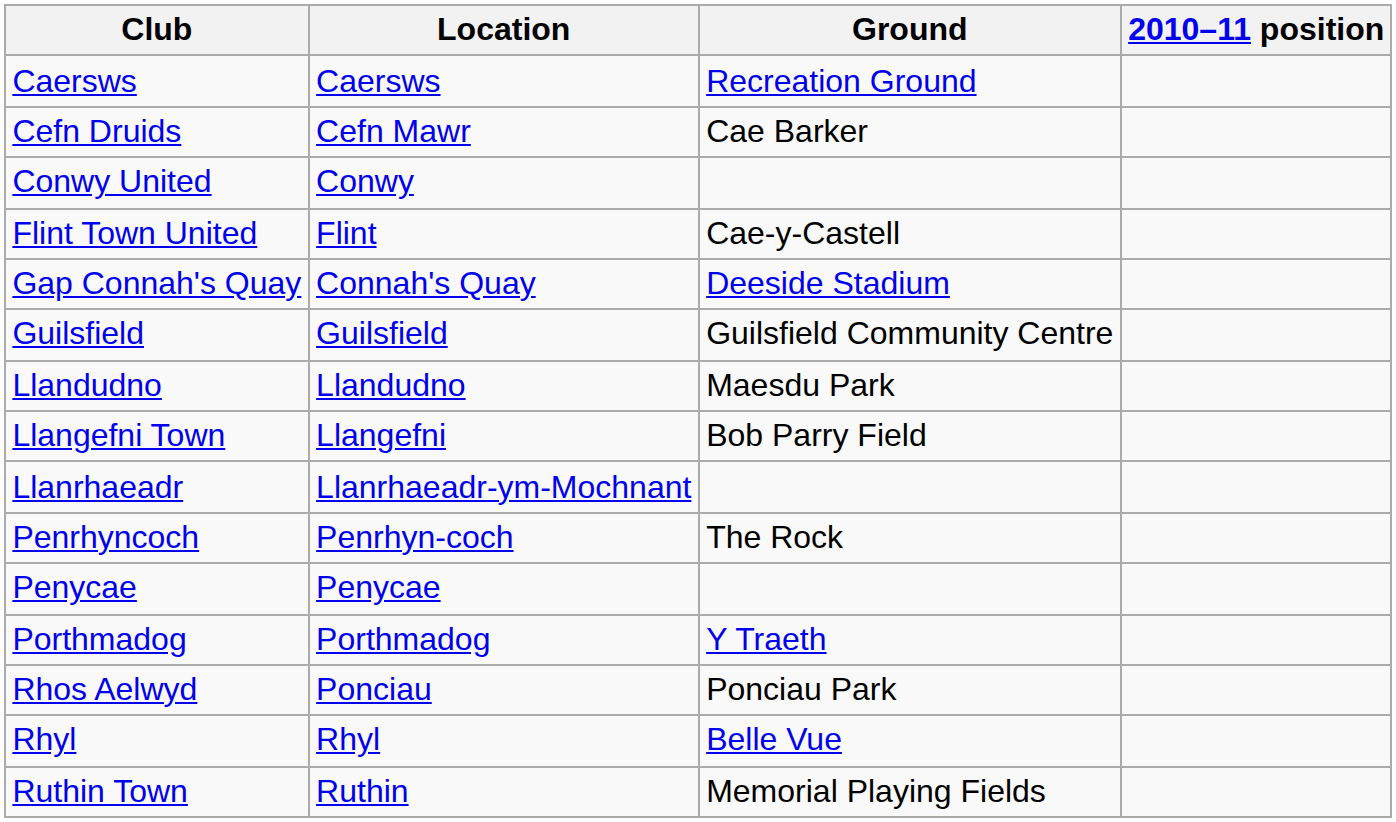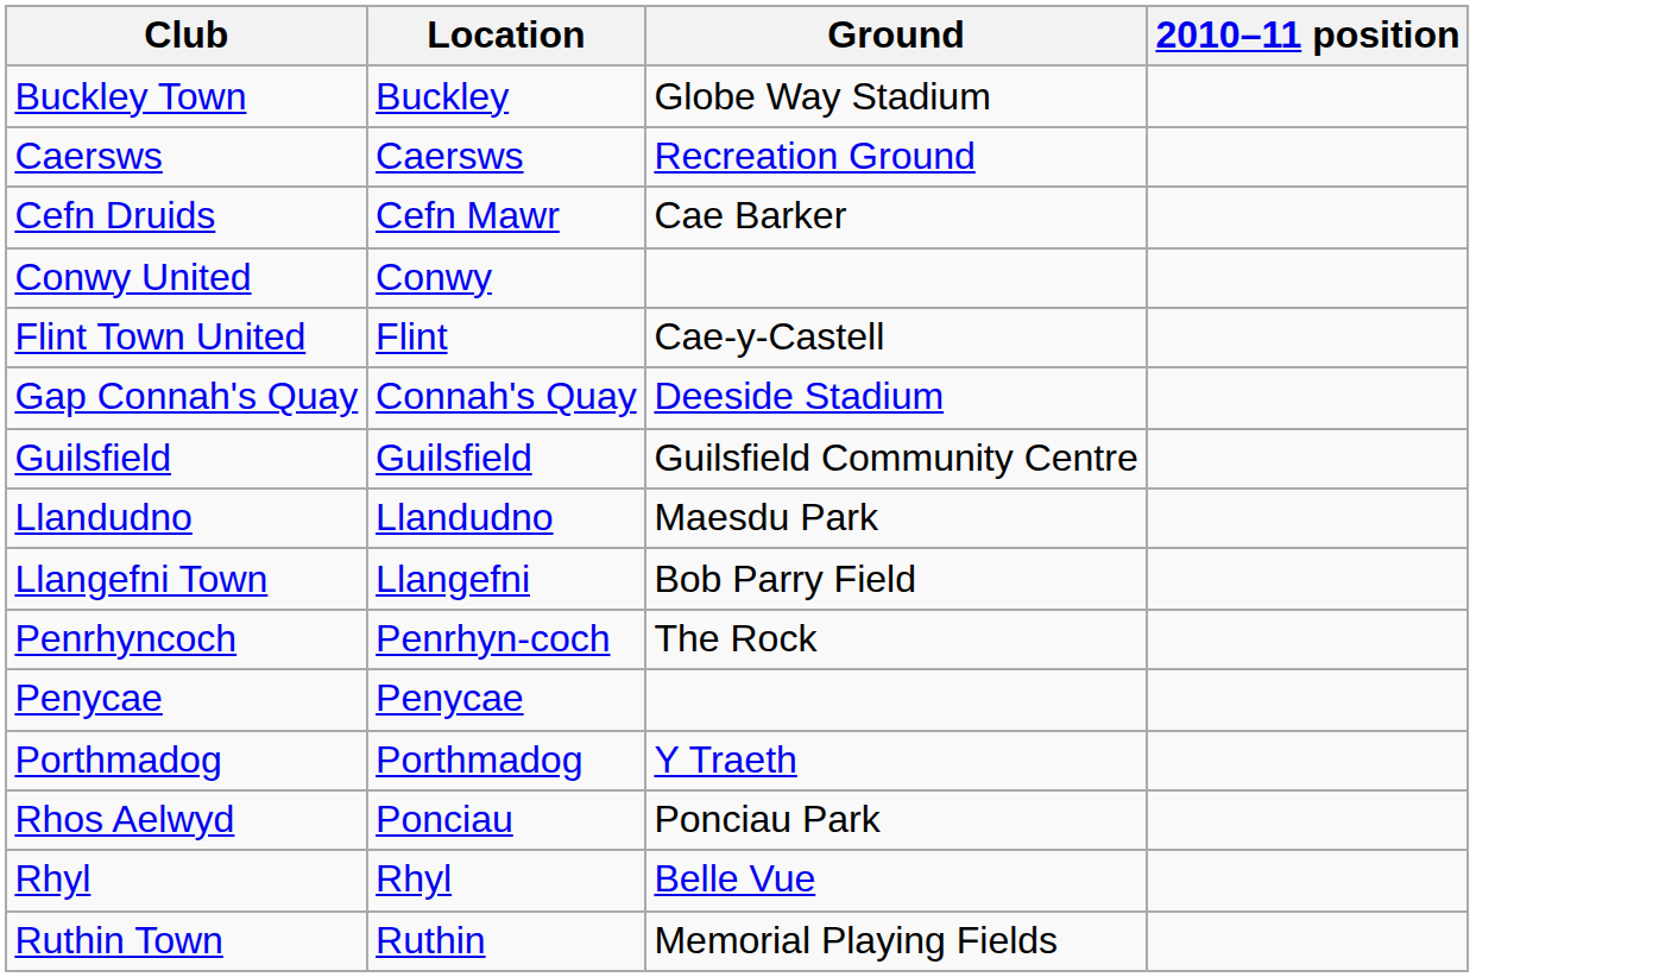 <table class="wikitable sortable">
 <tr>
 <th>Club</th>
 <th>Location</th>
 <th>Ground</th>
 <th><a href='#'>2010–11</a> position</th>
+</tr>
+<tr>
+<td><a href='#'>Buckley Town</a></td>
+<td><a href='#'>Buckley</a></td>
+<td>Globe Way Stadium</td>
+<td></td>
 </tr>
 <tr>
 <td><a href='#'>Caersws</a></td>
 <td><a href='#'>Caersws</a></td>
 <td><a href='#'>Recreation Ground</a></td>
 <td></td>
 </tr>
 <tr>
 <td><a href='#'>Cefn Druids</a></td>
 <td><a href='#'>Cefn Mawr</a></td>
 <td>Cae Barker</td>
 <td></td>
 </tr>
 <tr>
 <td><a href='#'>Conwy United</a></td>
 <td><a href='#'>Conwy</a></td>
 <td></td>
 <td></td>
 </tr>
 <tr>
 <td><a href='#'>Flint Town United</a></td>
 <td><a href='#'>Flint</a></td>
 <td>Cae-y-Castell</td>
 <td></td>
 </tr>
 <tr>
 <td><a href='#'>Gap Connah's Quay</a></td>
 <td><a href='#'>Connah's Quay</a></td>
 <td><a href='#'>Deeside Stadium</a></td>
 <td></td>
 </tr>
 <tr>
 <td><a href='#'>Guilsfield</a></td>
 <td><a href='#'>Guilsfield</a></td>
 <td>Guilsfield Community Centre</td>
 <td></td>
 </tr>
 <tr>
 <td><a href='#'>Llandudno</a></td>
 <td><a href='#'>Llandudno</a></td>
 <td>Maesdu Park</td>
 <td></td>
 </tr>
 <tr>
 <td><a href='#'>Llangefni Town</a></td>
 <td><a href='#'>Llangefni</a></td>
 <td>Bob Parry Field</td>
 <td></td>
 </tr>
 <tr>
-<td><a href='#'>Llanrhaeadr</a></td>
-<td><a href='#'>Llanrhaeadr-ym-Mochnant</a></td>
-<td></td>
-<td></td>
-</tr>
-<tr>
 <td><a href='#'>Penrhyncoch</a></td>
 <td><a href='#'>Penrhyn-coch</a></td>
 <td>The Rock</td>
 <td></td>
 </tr>
 <tr>
 <td><a href='#'>Penycae</a></td>
 <td><a href='#'>Penycae</a></td>
 <td></td>
 <td></td>
 </tr>
 <tr>
 <td><a href='#'>Porthmadog</a></td>
 <td><a href='#'>Porthmadog</a></td>
 <td><a href='#'>Y Traeth</a></td>
 <td></td>
 </tr>
 <tr>
 <td><a href='#'>Rhos Aelwyd</a></td>
 <td><a href='#'>Ponciau</a></td>
 <td>Ponciau Park</td>
 <td></td>
 </tr>
 <tr>
 <td><a href='#'>Rhyl</a></td>
 <td><a href='#'>Rhyl</a></td>
 <td><a href='#'>Belle Vue</a></td>
 <td></td>
 </tr>
 <tr>
 <td><a href='#'>Ruthin Town</a></td>
 <td><a href='#'>Ruthin</a></td>
 <td>Memorial Playing Fields</td>
 <td></td>
 </tr>
 </table>
